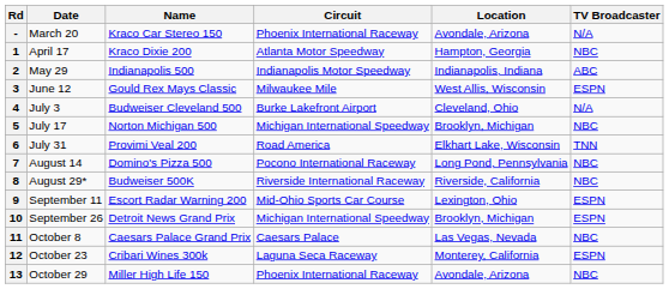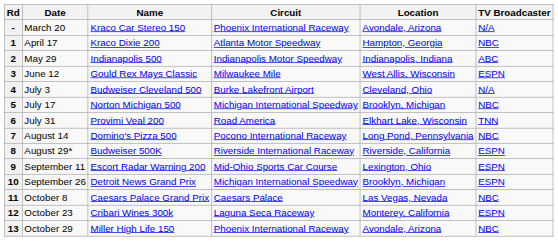 <table class="wikitable" style="font-size: 85%;">
 <tr>
 <th>Rd</th>
 <th>Date</th>
 <th>Name</th>
 <th>Circuit</th>
 <th>Location</th>
 <th>TV Broadcaster</th>
 </tr>
 <tr>
 <th>-</th>
 <td>March 20</td>
 <td> <a href='#'>Kraco Car Stereo 150</a></td>
 <td> <a href='#'>Phoenix International Raceway</a></td>
 <td><a href='#'>Avondale, Arizona</a></td>
 <td><a href='#'>N/A</a></td>
 </tr>
 <tr>
 <th>1</th>
 <td>April 17</td>
 <td> <a href='#'>Kraco Dixie 200</a></td>
 <td> <a href='#'>Atlanta Motor Speedway</a></td>
 <td><a href='#'>Hampton, Georgia</a></td>
 <td><a href='#'>NBC</a></td>
 </tr>
 <tr>
 <th>2</th>
 <td>May 29</td>
 <td> <a href='#'>Indianapolis 500</a></td>
 <td> <a href='#'>Indianapolis Motor Speedway</a></td>
 <td><a href='#'>Indianapolis, Indiana</a></td>
 <td><a href='#'>ABC</a></td>
 </tr>
 <tr>
 <th>3</th>
 <td>June 12</td>
 <td> <a href='#'>Gould Rex Mays Classic</a></td>
 <td> <a href='#'>Milwaukee Mile</a></td>
 <td><a href='#'>West Allis, Wisconsin</a></td>
 <td><a href='#'>ESPN</a></td>
 </tr>
 <tr>
 <th>4</th>
 <td>July 3</td>
 <td> <a href='#'>Budweiser Cleveland 500</a></td>
 <td> <a href='#'>Burke Lakefront Airport</a></td>
 <td><a href='#'>Cleveland, Ohio</a></td>
 <td><a href='#'>N/A</a></td>
 </tr>
 <tr>
 <th>5</th>
 <td>July 17</td>
 <td> <a href='#'>Norton Michigan 500</a></td>
 <td> <a href='#'>Michigan International Speedway</a></td>
 <td><a href='#'>Brooklyn, Michigan</a></td>
 <td><a href='#'>NBC</a></td>
 </tr>
 <tr>
 <th>6</th>
 <td>July 31</td>
 <td> <a href='#'>Provimi Veal 200</a></td>
 <td> <a href='#'>Road America</a></td>
 <td><a href='#'>Elkhart Lake, Wisconsin</a></td>
 <td><a href='#'>TNN</a></td>
 </tr>
 <tr>
 <th>7</th>
 <td>August 14</td>
 <td> <a href='#'>Domino's Pizza 500</a></td>
 <td> <a href='#'>Pocono International Raceway</a></td>
 <td><a href='#'>Long Pond, Pennsylvania</a></td>
 <td><a href='#'>NBC</a></td>
 </tr>
 <tr>
 <th>8</th>
 <td>August 29*</td>
 <td> <a href='#'>Budweiser 500K</a></td>
 <td> <a href='#'>Riverside International Raceway</a></td>
 <td><a href='#'>Riverside, California</a></td>
-<td><a href='#'>NBC</a></td>
+<td><a href='#'>ESPN</a></td>
 </tr>
 <tr>
 <th>9</th>
 <td>September 11</td>
 <td> <a href='#'>Escort Radar Warning 200</a></td>
 <td> <a href='#'>Mid-Ohio Sports Car Course</a></td>
 <td><a href='#'>Lexington, Ohio</a></td>
 <td><a href='#'>ESPN</a></td>
 </tr>
 <tr>
 <th>10</th>
 <td>September 26</td>
 <td> <a href='#'>Detroit News Grand Prix</a></td>
 <td> <a href='#'>Michigan International Speedway</a></td>
 <td><a href='#'>Brooklyn, Michigan</a></td>
 <td><a href='#'>ESPN</a></td>
 </tr>
 <tr>
 <th>11</th>
 <td>October 8</td>
 <td> <a href='#'>Caesars Palace Grand Prix</a></td>
 <td> <a href='#'>Caesars Palace</a></td>
 <td><a href='#'>Las Vegas, Nevada</a></td>
 <td><a href='#'>NBC</a></td>
 </tr>
 <tr>
 <th>12</th>
 <td>October 23</td>
 <td> <a href='#'>Cribari Wines 300k</a></td>
 <td> <a href='#'>Laguna Seca Raceway</a></td>
 <td><a href='#'>Monterey, California</a></td>
 <td><a href='#'>ESPN</a></td>
 </tr>
 <tr>
 <th>13</th>
 <td>October 29</td>
 <td> <a href='#'>Miller High Life 150</a></td>
 <td> <a href='#'>Phoenix International Raceway</a></td>
 <td><a href='#'>Avondale, Arizona</a></td>
 <td><a href='#'>NBC</a></td>
 </tr>
 </table>
